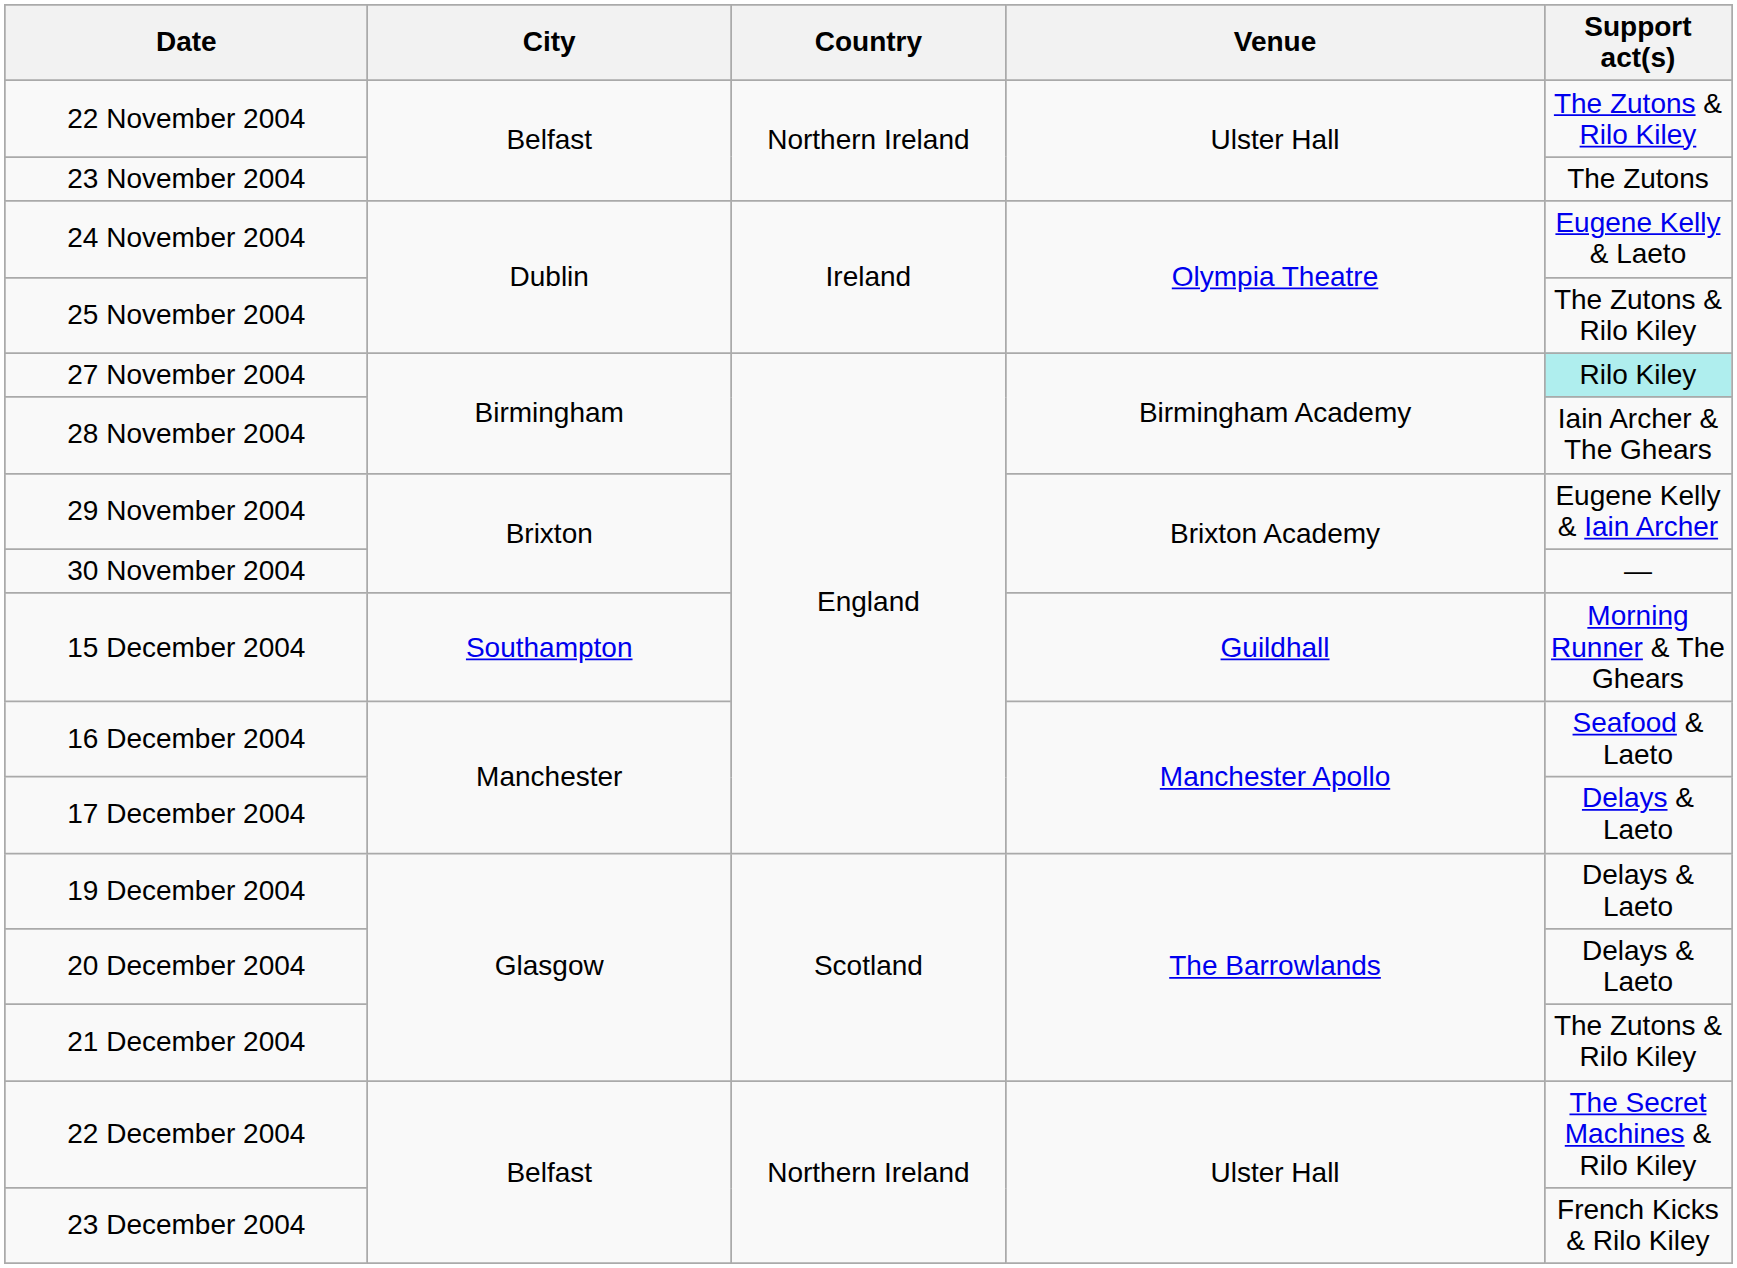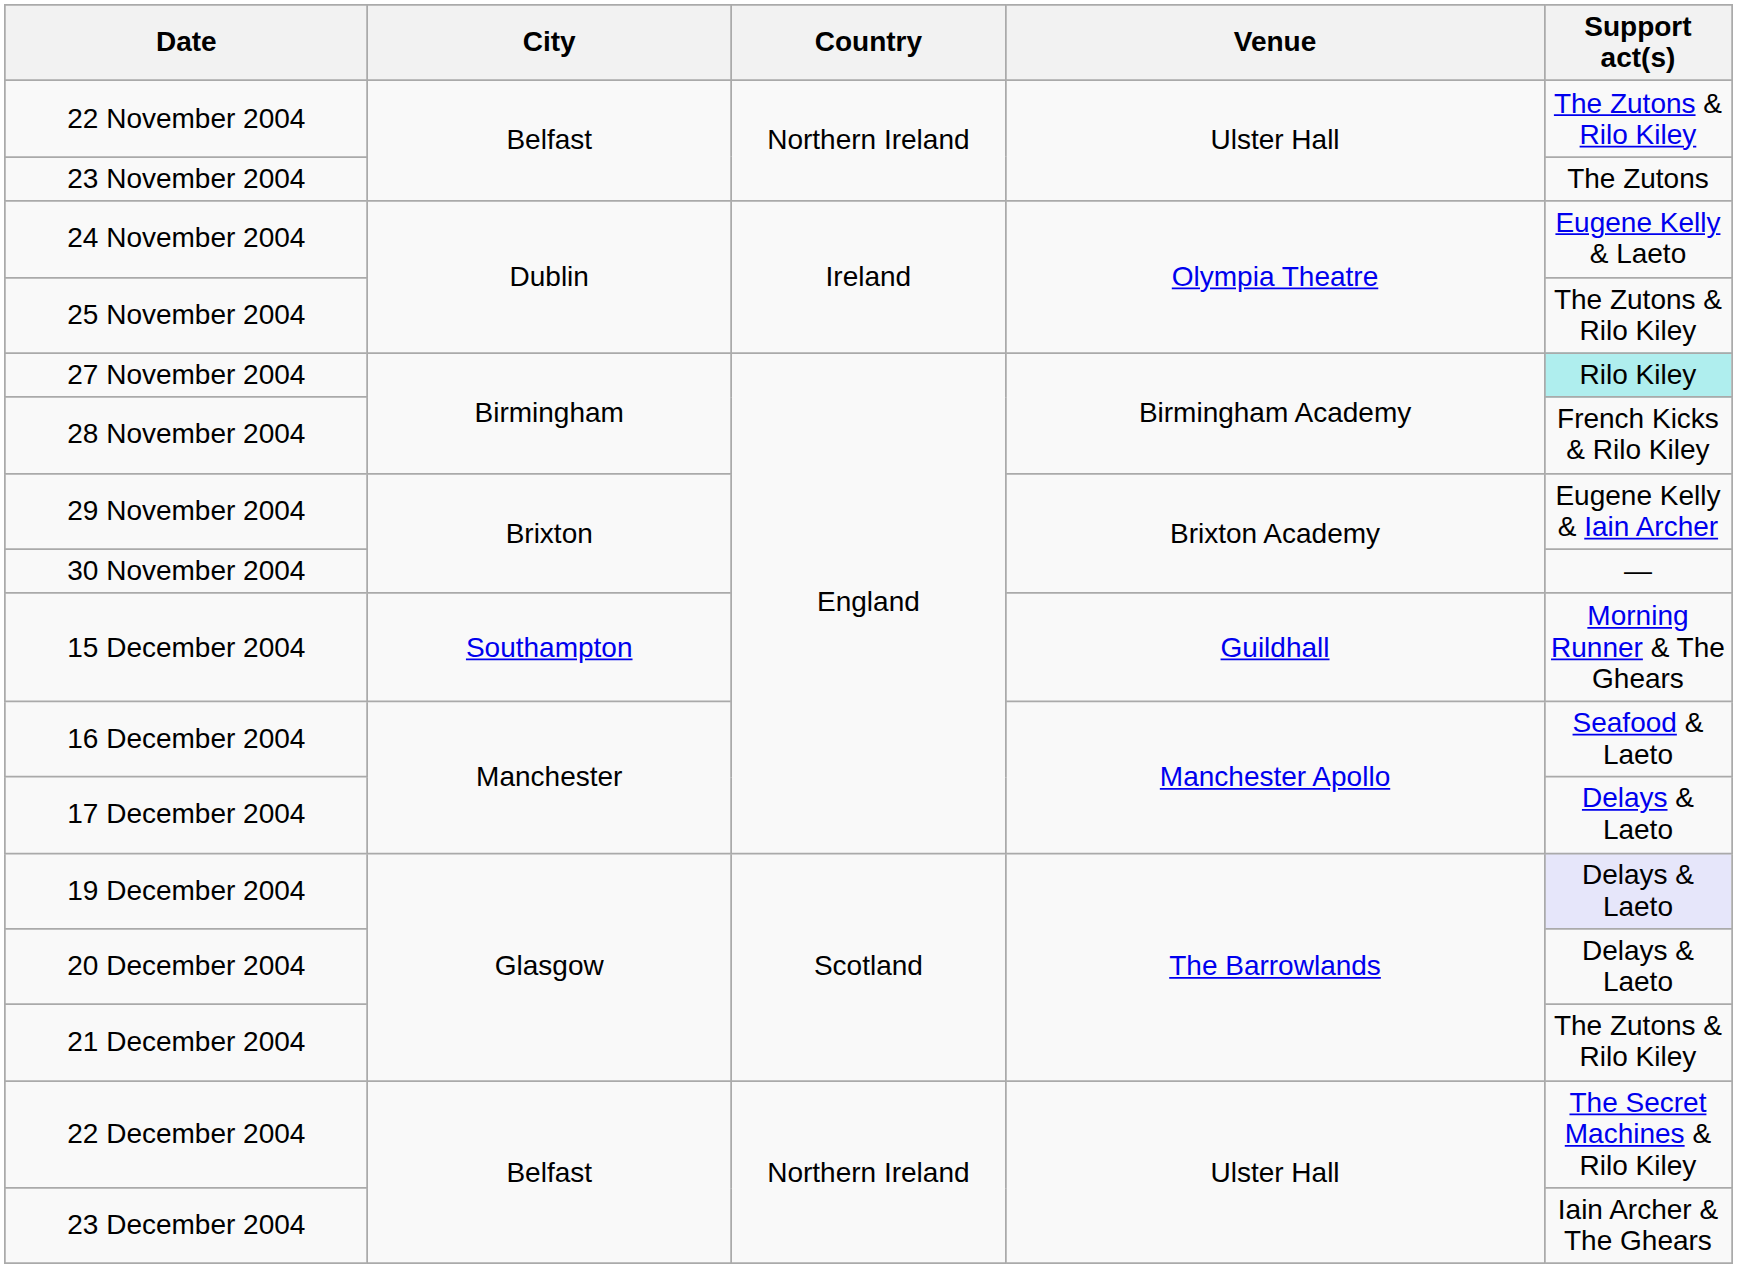 <table class="wikitable" style="text-align:center;">
 <tr>
 <th width="200">Date</th>
 <th width="200">City</th>
 <th width="150">Country</th>
 <th width="300">Venue</th>
 <th width="100">Support act(s)</th>
 </tr>
 <tr>
 <td>22 November 2004</td>
 <td rowspan="2">Belfast</td>
 <td rowspan="2">Northern Ireland</td>
 <td rowspan="2">Ulster Hall</td>
 <td><a href='#'>The Zutons</a> & <a href='#'>Rilo Kiley</a></td>
 </tr>
 <tr>
 <td>23 November 2004</td>
 <td>The Zutons</td>
 </tr>
 <tr>
 <td>24 November 2004</td>
 <td rowspan="2">Dublin</td>
 <td rowspan="2">Ireland</td>
 <td rowspan="2"><a href='#'>Olympia Theatre</a></td>
 <td><a href='#'>Eugene Kelly</a> & Laeto</td>
 </tr>
 <tr>
 <td>25 November 2004</td>
 <td>The Zutons & Rilo Kiley</td>
 </tr>
 <tr>
 <td>27 November 2004</td>
 <td rowspan="2">Birmingham</td>
 <td rowspan="7">England</td>
 <td rowspan="2">Birmingham Academy</td>
 <td style="background: paleturquoise;">Rilo Kiley</td>
 </tr>
 <tr>
 <td>28 November 2004</td>
-<td>Iain Archer & The Ghears</td>
+<td>French Kicks & Rilo Kiley</td>
 </tr>
 <tr>
 <td>29 November 2004</td>
 <td rowspan="2">Brixton</td>
 <td rowspan="2">Brixton Academy</td>
 <td>Eugene Kelly & <a href='#'>Iain Archer</a></td>
 </tr>
 <tr>
 <td>30 November 2004</td>
 <td align="center">—</td>
 </tr>
 <tr>
 <td>15 December 2004</td>
 <td><a href='#'>Southampton</a></td>
 <td><a href='#'>Guildhall</a></td>
 <td><a href='#'>Morning Runner</a> & The Ghears</td>
 </tr>
 <tr>
 <td>16 December 2004</td>
 <td rowspan="2">Manchester</td>
 <td rowspan="2"><a href='#'>Manchester Apollo</a></td>
 <td><a href='#'>Seafood</a> & Laeto</td>
 </tr>
 <tr>
 <td>17 December 2004</td>
 <td><a href='#'>Delays</a> & Laeto</td>
 </tr>
 <tr>
 <td>19 December 2004</td>
 <td rowspan="3">Glasgow</td>
 <td rowspan="3">Scotland</td>
 <td rowspan="3"><a href='#'>The Barrowlands</a></td>
-<td>Delays & Laeto</td>
+<td style="background: lavender;">Delays & Laeto</td>
 </tr>
 <tr>
 <td>20 December 2004</td>
 <td>Delays & Laeto</td>
 </tr>
 <tr>
 <td>21 December 2004</td>
 <td>The Zutons & Rilo Kiley</td>
 </tr>
 <tr>
 <td>22 December 2004</td>
 <td rowspan="2">Belfast</td>
 <td rowspan="2">Northern Ireland</td>
 <td rowspan="2">Ulster Hall</td>
 <td><a href='#'>The Secret Machines</a> & Rilo Kiley</td>
 </tr>
 <tr>
 <td>23 December 2004</td>
-<td>French Kicks & Rilo Kiley</td>
+<td>Iain Archer & The Ghears</td>
 </tr>
 </table>
